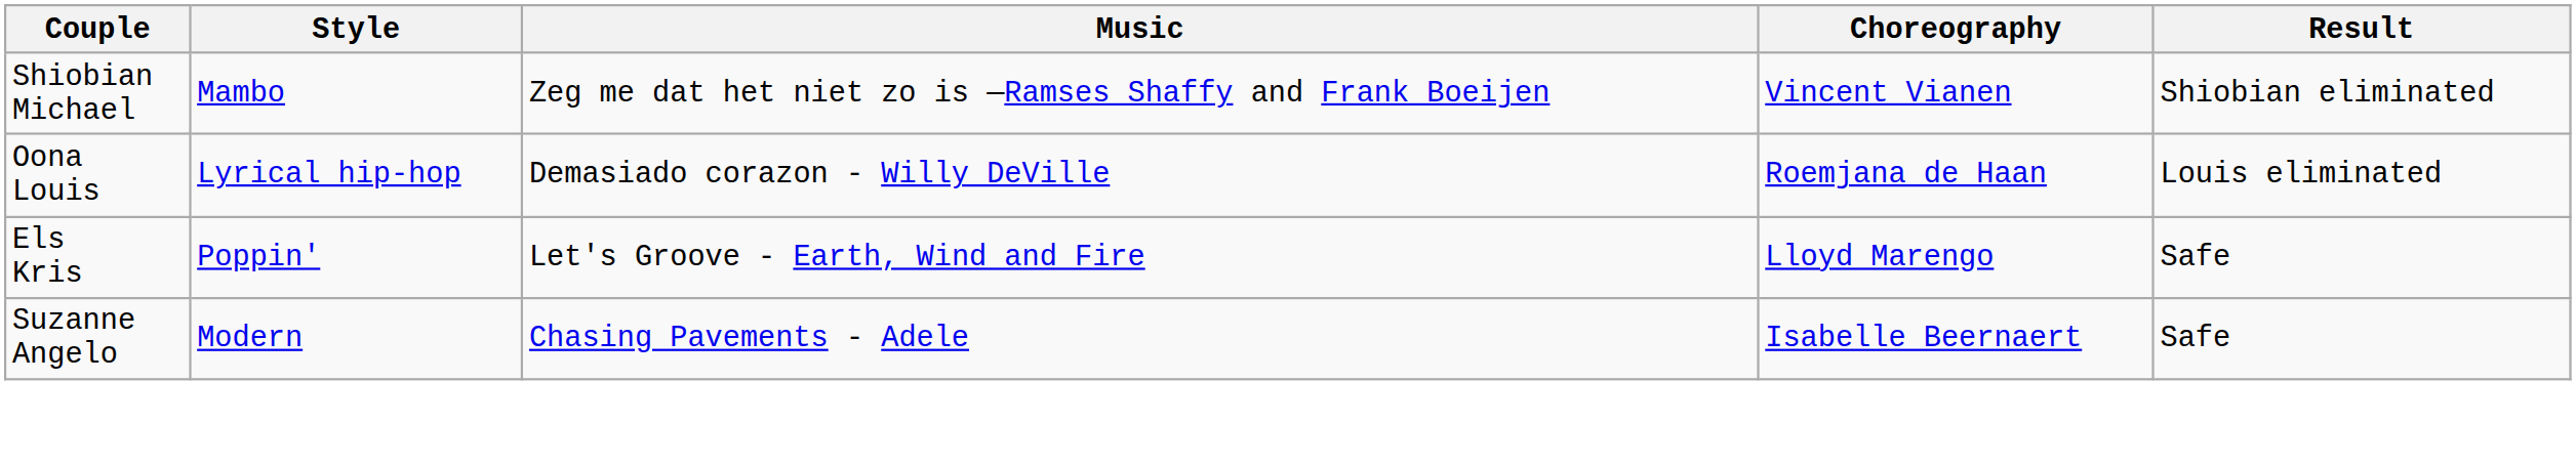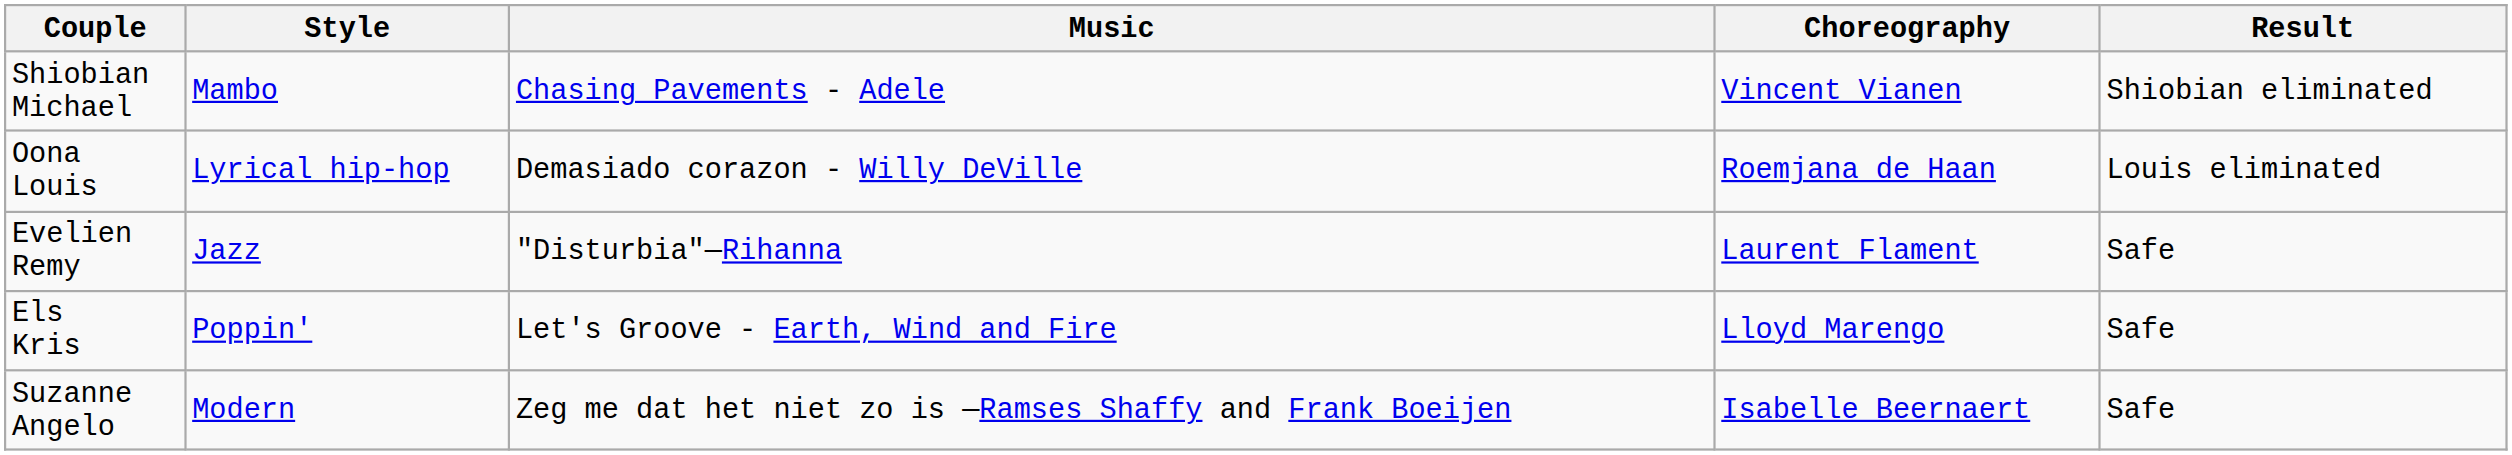 <table class="wikitable" width="90%">
 <tr>
 <th>Couple</th>
 <th>Style</th>
 <th>Music</th>
 <th>Choreography</th>
 <th>Result</th>
 </tr>
 <tr>
 <td>Shiobian<br>Michael</td>
 <td><a href='#'>Mambo</a></td>
-<td>Zeg me dat het niet zo is —<a href='#'>Ramses Shaffy</a> and <a href='#'>Frank Boeijen</a></td>
+<td><a href='#'>Chasing Pavements</a> - <a href='#'>Adele</a></td>
 <td><a href='#'>Vincent Vianen</a></td>
 <td>Shiobian eliminated</td>
 </tr>
 <tr>
 <td>Oona<br>Louis</td>
 <td><a href='#'>Lyrical hip-hop</a></td>
 <td>Demasiado corazon - <a href='#'>Willy DeVille</a></td>
 <td><a href='#'>Roemjana de Haan</a></td>
 <td>Louis eliminated</td>
 </tr>
 <tr>
+<td>Evelien<br>Remy</td>
+<td><a href='#'>Jazz</a></td>
+<td>"Disturbia"—<a href='#'>Rihanna</a></td>
+<td><a href='#'>Laurent Flament</a></td>
+<td>Safe</td>
+</tr>
+<tr>
 <td>Els<br>Kris</td>
 <td><a href='#'>Poppin'</a></td>
 <td>Let's Groove - <a href='#'>Earth, Wind and Fire</a></td>
 <td><a href='#'>Lloyd Marengo</a></td>
 <td>Safe</td>
 </tr>
 <tr>
 <td>Suzanne<br>Angelo</td>
 <td><a href='#'>Modern</a></td>
-<td><a href='#'>Chasing Pavements</a> - <a href='#'>Adele</a></td>
+<td>Zeg me dat het niet zo is —<a href='#'>Ramses Shaffy</a> and <a href='#'>Frank Boeijen</a></td>
 <td><a href='#'>Isabelle Beernaert</a></td>
 <td>Safe</td>
 </tr>
 </table>
